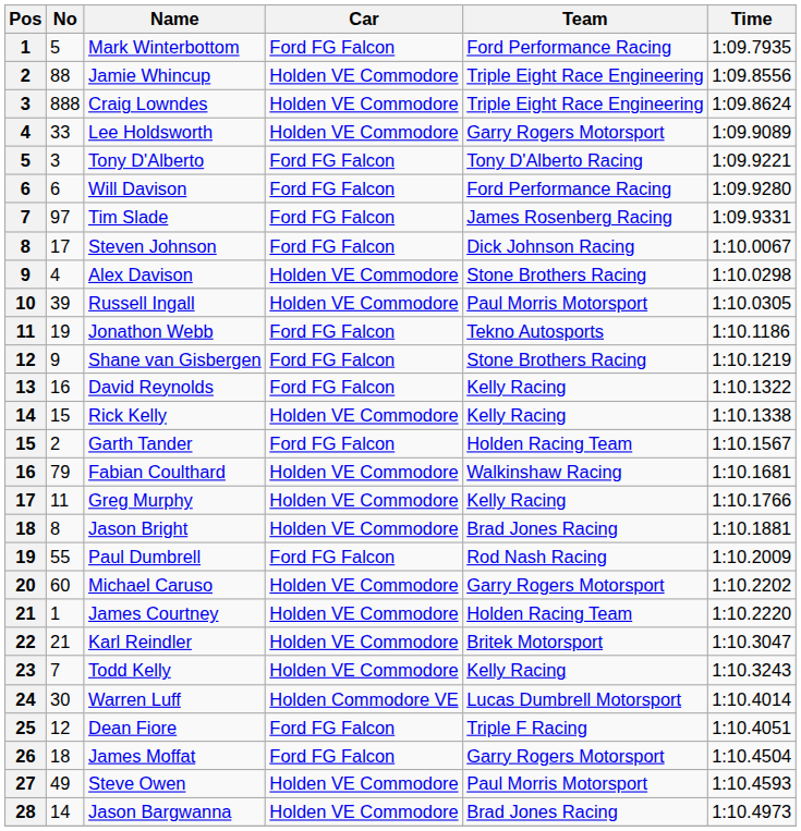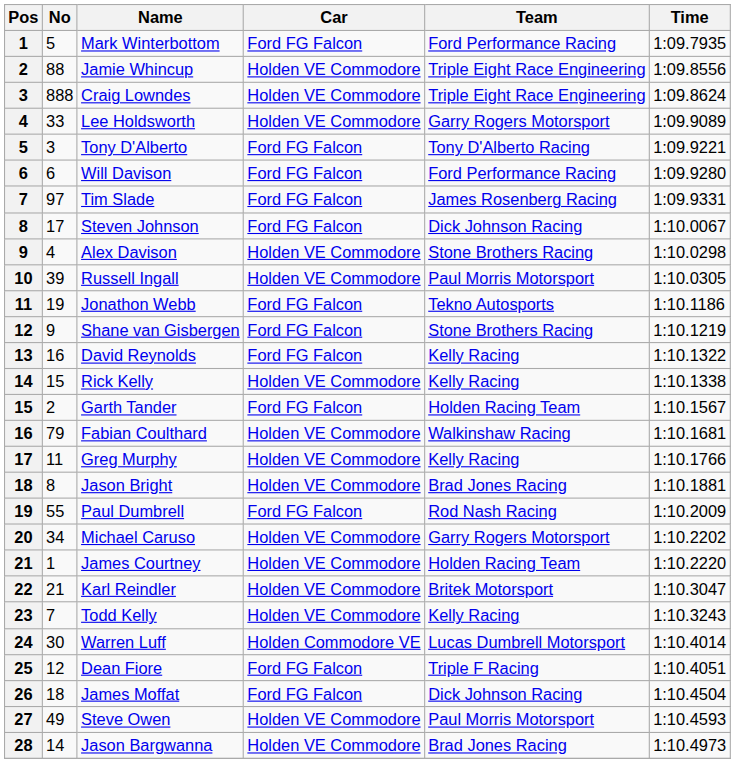 <table class="wikitable" style="font-size: 95%;">
 <tr>
 <th>Pos</th>
 <th>No</th>
 <th>Name</th>
 <th>Car</th>
 <th>Team</th>
 <th>Time</th>
 </tr>
 <tr>
 <th>1</th>
 <td>5</td>
 <td><a href='#'>Mark Winterbottom</a></td>
 <td><a href='#'>Ford FG Falcon</a></td>
 <td><a href='#'>Ford Performance Racing</a></td>
 <td>1:09.7935</td>
 </tr>
 <tr>
 <th>2</th>
 <td>88</td>
 <td><a href='#'>Jamie Whincup</a></td>
 <td><a href='#'>Holden VE Commodore</a></td>
 <td><a href='#'>Triple Eight Race Engineering</a></td>
 <td>1:09.8556</td>
 </tr>
 <tr>
 <th>3</th>
 <td>888</td>
 <td><a href='#'>Craig Lowndes</a></td>
 <td><a href='#'>Holden VE Commodore</a></td>
 <td><a href='#'>Triple Eight Race Engineering</a></td>
 <td>1:09.8624</td>
 </tr>
 <tr>
 <th>4</th>
 <td>33</td>
 <td><a href='#'>Lee Holdsworth</a></td>
 <td><a href='#'>Holden VE Commodore</a></td>
 <td><a href='#'>Garry Rogers Motorsport</a></td>
 <td>1:09.9089</td>
 </tr>
 <tr>
 <th>5</th>
 <td>3</td>
 <td><a href='#'>Tony D'Alberto</a></td>
 <td><a href='#'>Ford FG Falcon</a></td>
 <td><a href='#'>Tony D'Alberto Racing</a></td>
 <td>1:09.9221</td>
 </tr>
 <tr>
 <th>6</th>
 <td>6</td>
 <td><a href='#'>Will Davison</a></td>
 <td><a href='#'>Ford FG Falcon</a></td>
 <td><a href='#'>Ford Performance Racing</a></td>
 <td>1:09.9280</td>
 </tr>
 <tr>
 <th>7</th>
 <td>97</td>
 <td><a href='#'>Tim Slade</a></td>
 <td><a href='#'>Ford FG Falcon</a></td>
 <td><a href='#'>James Rosenberg Racing</a></td>
 <td>1:09.9331</td>
 </tr>
 <tr>
 <th>8</th>
 <td>17</td>
 <td><a href='#'>Steven Johnson</a></td>
 <td><a href='#'>Ford FG Falcon</a></td>
 <td><a href='#'>Dick Johnson Racing</a></td>
 <td>1:10.0067</td>
 </tr>
 <tr>
 <th>9</th>
 <td>4</td>
 <td><a href='#'>Alex Davison</a></td>
 <td><a href='#'>Holden VE Commodore</a></td>
 <td><a href='#'>Stone Brothers Racing</a></td>
 <td>1:10.0298</td>
 </tr>
 <tr>
 <th>10</th>
 <td>39</td>
 <td><a href='#'>Russell Ingall</a></td>
 <td><a href='#'>Holden VE Commodore</a></td>
 <td><a href='#'>Paul Morris Motorsport</a></td>
 <td>1:10.0305</td>
 </tr>
 <tr>
 <th>11</th>
 <td>19</td>
 <td><a href='#'>Jonathon Webb</a></td>
 <td><a href='#'>Ford FG Falcon</a></td>
 <td><a href='#'>Tekno Autosports</a></td>
 <td>1:10.1186</td>
 </tr>
 <tr>
 <th>12</th>
 <td>9</td>
 <td><a href='#'>Shane van Gisbergen</a></td>
 <td><a href='#'>Ford FG Falcon</a></td>
 <td><a href='#'>Stone Brothers Racing</a></td>
 <td>1:10.1219</td>
 </tr>
 <tr>
 <th>13</th>
 <td>16</td>
 <td><a href='#'>David Reynolds</a></td>
 <td><a href='#'>Ford FG Falcon</a></td>
 <td><a href='#'>Kelly Racing</a></td>
 <td>1:10.1322</td>
 </tr>
 <tr>
 <th>14</th>
 <td>15</td>
 <td><a href='#'>Rick Kelly</a></td>
 <td><a href='#'>Holden VE Commodore</a></td>
 <td><a href='#'>Kelly Racing</a></td>
 <td>1:10.1338</td>
 </tr>
 <tr>
 <th>15</th>
 <td>2</td>
 <td><a href='#'>Garth Tander</a></td>
 <td><a href='#'>Ford FG Falcon</a></td>
 <td><a href='#'>Holden Racing Team</a></td>
 <td>1:10.1567</td>
 </tr>
 <tr>
 <th>16</th>
 <td>79</td>
 <td><a href='#'>Fabian Coulthard</a></td>
 <td><a href='#'>Holden VE Commodore</a></td>
 <td><a href='#'>Walkinshaw Racing</a></td>
 <td>1:10.1681</td>
 </tr>
 <tr>
 <th>17</th>
 <td>11</td>
 <td><a href='#'>Greg Murphy</a></td>
 <td><a href='#'>Holden VE Commodore</a></td>
 <td><a href='#'>Kelly Racing</a></td>
 <td>1:10.1766</td>
 </tr>
 <tr>
 <th>18</th>
 <td>8</td>
 <td><a href='#'>Jason Bright</a></td>
 <td><a href='#'>Holden VE Commodore</a></td>
 <td><a href='#'>Brad Jones Racing</a></td>
 <td>1:10.1881</td>
 </tr>
 <tr>
 <th>19</th>
 <td>55</td>
 <td><a href='#'>Paul Dumbrell</a></td>
 <td><a href='#'>Ford FG Falcon</a></td>
 <td><a href='#'>Rod Nash Racing</a></td>
 <td>1:10.2009</td>
 </tr>
 <tr>
 <th>20</th>
-<td>60</td>
+<td>34</td>
 <td><a href='#'>Michael Caruso</a></td>
 <td><a href='#'>Holden VE Commodore</a></td>
 <td><a href='#'>Garry Rogers Motorsport</a></td>
 <td>1:10.2202</td>
 </tr>
 <tr>
 <th>21</th>
 <td>1</td>
 <td><a href='#'>James Courtney</a></td>
 <td><a href='#'>Holden VE Commodore</a></td>
 <td><a href='#'>Holden Racing Team</a></td>
 <td>1:10.2220</td>
 </tr>
 <tr>
 <th>22</th>
 <td>21</td>
 <td><a href='#'>Karl Reindler</a></td>
 <td><a href='#'>Holden VE Commodore</a></td>
 <td><a href='#'>Britek Motorsport</a></td>
 <td>1:10.3047</td>
 </tr>
 <tr>
 <th>23</th>
 <td>7</td>
 <td><a href='#'>Todd Kelly</a></td>
 <td><a href='#'>Holden VE Commodore</a></td>
 <td><a href='#'>Kelly Racing</a></td>
 <td>1:10.3243</td>
 </tr>
 <tr>
 <th>24</th>
 <td>30</td>
 <td><a href='#'>Warren Luff</a></td>
 <td><a href='#'>Holden Commodore VE</a></td>
 <td><a href='#'>Lucas Dumbrell Motorsport</a></td>
 <td>1:10.4014</td>
 </tr>
 <tr>
 <th>25</th>
 <td>12</td>
 <td><a href='#'>Dean Fiore</a></td>
 <td><a href='#'>Ford FG Falcon</a></td>
 <td><a href='#'>Triple F Racing</a></td>
 <td>1:10.4051</td>
 </tr>
 <tr>
 <th>26</th>
 <td>18</td>
 <td><a href='#'>James Moffat</a></td>
 <td><a href='#'>Ford FG Falcon</a></td>
-<td><a href='#'>Garry Rogers Motorsport</a></td>
+<td><a href='#'>Dick Johnson Racing</a></td>
 <td>1:10.4504</td>
 </tr>
 <tr>
 <th>27</th>
 <td>49</td>
 <td><a href='#'>Steve Owen</a></td>
 <td><a href='#'>Holden VE Commodore</a></td>
 <td><a href='#'>Paul Morris Motorsport</a></td>
 <td>1:10.4593</td>
 </tr>
 <tr>
 <th>28</th>
 <td>14</td>
 <td><a href='#'>Jason Bargwanna</a></td>
 <td><a href='#'>Holden VE Commodore</a></td>
 <td><a href='#'>Brad Jones Racing</a></td>
 <td>1:10.4973</td>
 </tr>
 <tr>
 </tr>
 </table>
